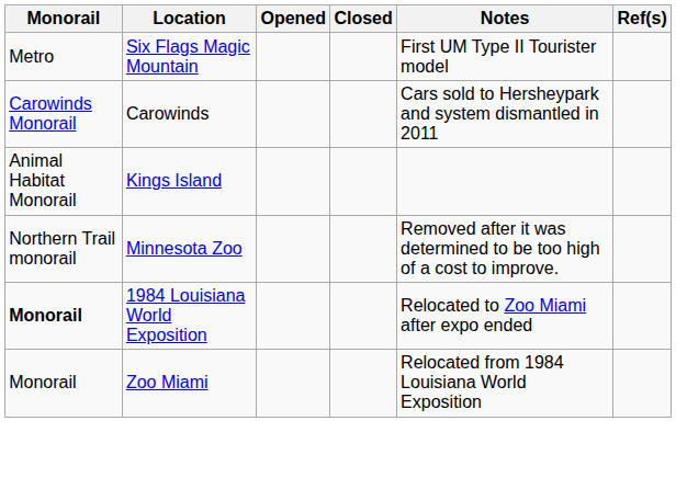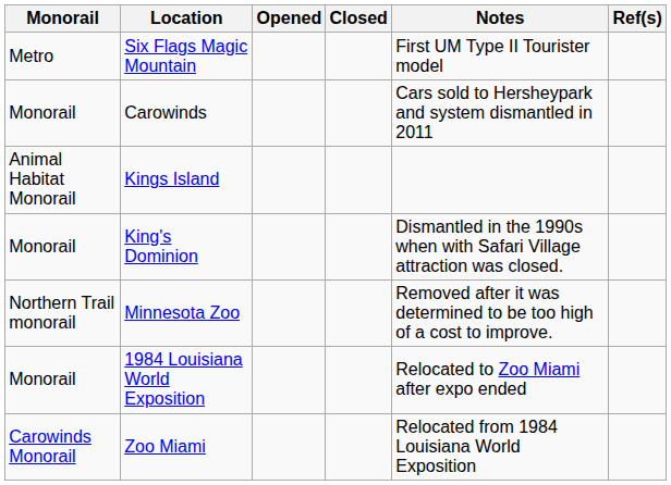 <table class="wikitable sortable">
 <tr>
 <th>Monorail</th>
 <th>Location</th>
 <th>Opened</th>
 <th>Closed</th>
 <th class="unsortable">Notes</th>
 <th class="unsortable">Ref(s)</th>
 </tr>
 <tr>
 <td>Metro</td>
 <td><a href='#'>Six Flags Magic Mountain</a></td>
 <td></td>
 <td></td>
 <td>First UM Type II Tourister model</td>
 <td></td>
 </tr>
 <tr>
-<td><a href='#'>Carowinds Monorail</a></td>
+<td>Monorail</td>
 <td>Carowinds</td>
 <td></td>
 <td></td>
 <td>Cars sold to Hersheypark and system dismantled in 2011</td>
 <td></td>
 </tr>
 <tr>
 <td>Animal Habitat Monorail</td>
 <td><a href='#'>Kings Island</a></td>
 <td></td>
 <td></td>
 <td></td>
 <td></td>
 </tr>
 <tr>
+<td>Monorail</td>
+<td><a href='#'>King's Dominion</a></td>
+<td></td>
+<td></td>
+<td>Dismantled in the 1990s when with Safari Village attraction was closed.</td>
+<td></td>
+</tr>
+<tr>
 <td>Northern Trail monorail</td>
 <td><a href='#'>Minnesota Zoo</a></td>
 <td></td>
 <td></td>
 <td>Removed after it was determined to be too high of a cost to improve.</td>
 <td></td>
 </tr>
 <tr>
-<td><strong>Monorail</strong></td>
+<td>Monorail</td>
 <td><a href='#'>1984 Louisiana World Exposition</a></td>
 <td></td>
 <td></td>
 <td>Relocated to <a href='#'>Zoo Miami</a> after expo ended</td>
 <td></td>
 </tr>
 <tr>
-<td>Monorail</td>
+<td><a href='#'>Carowinds Monorail</a></td>
 <td><a href='#'>Zoo Miami</a></td>
 <td></td>
 <td></td>
 <td>Relocated from 1984 Louisiana World Exposition</td>
 <td></td>
 </tr>
 <tr>
 </tr>
 </table>
